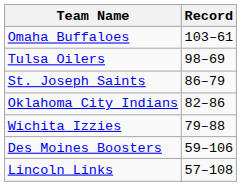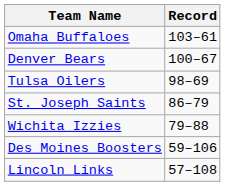 <table class="wikitable">
 <tr>
 <th>Team Name</th>
 <th>Record</th>
 </tr>
 <tr>
 <td><a href='#'>Omaha Buffaloes</a></td>
 <td>103–61</td>
 </tr>
 <tr>
+<td><a href='#'>Denver Bears</a></td>
+<td>100–67</td>
+</tr>
+<tr>
 <td><a href='#'>Tulsa Oilers</a></td>
 <td>98–69</td>
 </tr>
 <tr>
 <td><a href='#'>St. Joseph Saints</a></td>
 <td>86–79</td>
-</tr>
-<tr>
-<td><a href='#'>Oklahoma City Indians</a></td>
-<td>82–86</td>
 </tr>
 <tr>
 <td><a href='#'>Wichita Izzies</a></td>
 <td>79–88</td>
 </tr>
 <tr>
 <td><a href='#'>Des Moines Boosters</a></td>
 <td>59–106</td>
 </tr>
 <tr>
 <td><a href='#'>Lincoln Links</a></td>
 <td>57–108</td>
 </tr>
 </table>
